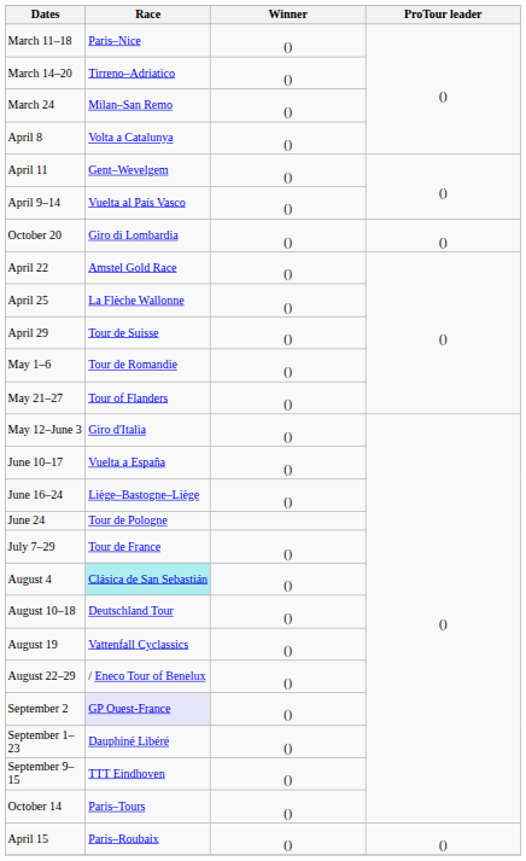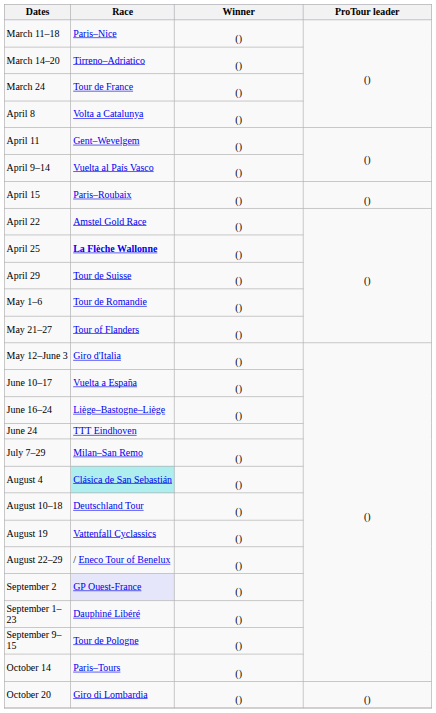 <table class="wikitable">
 <tr style="background:#ccccff;">
 <th width=100px>Dates</th>
 <th>Race</th>
 <th width=200px>Winner</th>
 <th width=200px>ProTour leader</th>
 </tr>
 <tr>
 <td>March 11–18</td>
 <td> <a href='#'>Paris–Nice</a></td>
 <td align=center> <br>()</td>
 <td align=center rowspan="4"> <br>()</td>
 </tr>
 <tr>
 <td>March 14–20</td>
 <td> <a href='#'>Tirreno–Adriatico</a></td>
 <td align=center> <br>()</td>
 </tr>
 <tr>
 <td>March 24</td>
-<td> <a href='#'>Milan–San Remo</a></td>
+<td> <a href='#'>Tour de France</a></td>
 <td align=center> <br>()</td>
 </tr>
 <tr>
 <td>April 8</td>
 <td> <a href='#'>Volta a Catalunya</a></td>
 <td align=center> <br>()</td>
 </tr>
 <tr>
 <td>April 11</td>
 <td> <a href='#'>Gent–Wevelgem</a></td>
 <td align=center> <br>()</td>
 <td align=center rowspan="2"> <br>()</td>
 </tr>
 <tr>
 <td>April 9–14</td>
 <td> <a href='#'>Vuelta al País Vasco</a></td>
 <td align=center> <br>()</td>
 </tr>
 <tr>
-<td>October 20</td>
-<td> <a href='#'>Giro di Lombardia</a></td>
+<td>April 15</td>
+<td> <a href='#'>Paris–Roubaix</a></td>
 <td align=center> <br>()</td>
 <td align=center> <br>()</td>
 </tr>
 <tr>
 <td>April 22</td>
 <td> <a href='#'>Amstel Gold Race</a></td>
 <td align=center> <br>()</td>
 <td align=center rowspan="5"> <br>()</td>
 </tr>
 <tr>
 <td>April 25</td>
-<td> <a href='#'>La Flèche Wallonne</a></td>
+<td><strong> <a href='#'>La Flèche Wallonne</a></strong></td>
 <td align=center> <br>()</td>
 </tr>
 <tr>
 <td>April 29</td>
 <td> <a href='#'>Tour de Suisse</a></td>
 <td align=center> <br>()</td>
 </tr>
 <tr>
 <td>May 1–6</td>
 <td> <a href='#'>Tour de Romandie</a></td>
 <td align=center> <br>()</td>
 </tr>
 <tr>
 <td>May 21–27</td>
 <td> <a href='#'>Tour of Flanders</a></td>
 <td align=center> <br>()</td>
 </tr>
 <tr>
 <td>May 12–June 3</td>
 <td> <a href='#'>Giro d'Italia</a></td>
 <td align=center> <br>()</td>
 <td align=center rowspan="13"> <br>()</td>
 </tr>
 <tr>
 <td>June 10–17</td>
 <td> <a href='#'>Vuelta a España</a></td>
 <td align=center> <br>()</td>
 </tr>
 <tr>
 <td>June 16–24</td>
 <td> <a href='#'>Liège–Bastogne–Liège</a></td>
 <td align=center> <br>()</td>
 </tr>
 <tr>
 <td>June 24</td>
-<td> <a href='#'>Tour de Pologne</a></td>
+<td> <a href='#'>TTT Eindhoven</a></td>
 <td align=center></td>
 </tr>
 <tr>
 <td>July 7–29</td>
-<td> <a href='#'>Tour de France</a></td>
+<td> <a href='#'>Milan–San Remo</a></td>
 <td align=center> <br>()</td>
 </tr>
 <tr>
 <td>August 4</td>
 <td style="background: paleturquoise;"> <a href='#'>Clásica de San Sebastián</a></td>
 <td align=center> <br>()</td>
 </tr>
 <tr>
 <td>August 10–18</td>
 <td> <a href='#'>Deutschland Tour</a></td>
 <td align=center> <br>()</td>
 </tr>
 <tr>
 <td>August 19</td>
 <td> <a href='#'>Vattenfall Cyclassics</a></td>
 <td align=center> <br>()</td>
 </tr>
 <tr>
 <td>August 22–29</td>
 <td> / <a href='#'>Eneco Tour of Benelux</a></td>
 <td align=center> <br>()</td>
 </tr>
 <tr>
 <td>September 2</td>
 <td style="background: lavender;"> <a href='#'>GP Ouest-France</a></td>
 <td align=center> <br>()</td>
 </tr>
 <tr>
 <td>September 1–23</td>
 <td> <a href='#'>Dauphiné Libéré</a></td>
 <td align=center> <br>()</td>
 </tr>
 <tr>
 <td>September 9–15</td>
-<td> <a href='#'>TTT Eindhoven</a></td>
+<td> <a href='#'>Tour de Pologne</a></td>
 <td align=center> <br>()</td>
 </tr>
 <tr>
 <td>October 14</td>
 <td> <a href='#'>Paris–Tours</a></td>
 <td align=center> <br>()</td>
 </tr>
 <tr>
-<td>April 15</td>
-<td> <a href='#'>Paris–Roubaix</a></td>
+<td>October 20</td>
+<td> <a href='#'>Giro di Lombardia</a></td>
 <td align=center> <br>()</td>
 <td align=center> <br>()</td>
 </tr>
 <tr>
 </tr>
 </table>
